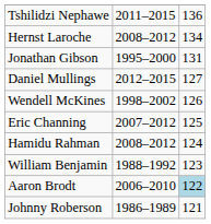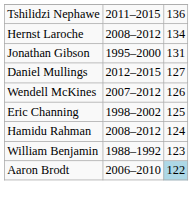 <table class="wikitable">
 <tr>
 </tr>
 <tr>
 <td>Tshilidzi Nephawe</td>
 <td>2011–2015</td>
 <td>136</td>
 </tr>
 <tr>
 <td>Hernst Laroche</td>
 <td>2008–2012</td>
 <td>134</td>
 </tr>
 <tr>
 <td>Jonathan Gibson</td>
 <td>1995–2000</td>
 <td>131</td>
 </tr>
 <tr>
 <td>Daniel Mullings</td>
 <td>2012–2015</td>
 <td>127</td>
 </tr>
 <tr>
 <td>Wendell McKines</td>
-<td>1998–2002</td>
+<td>2007–2012</td>
 <td>126</td>
 </tr>
 <tr>
 <td>Eric Channing</td>
-<td>2007–2012</td>
+<td>1998–2002</td>
 <td>125</td>
 </tr>
 <tr>
 <td>Hamidu Rahman</td>
 <td>2008–2012</td>
 <td>124</td>
 </tr>
 <tr>
 <td>William Benjamin</td>
 <td>1988–1992</td>
 <td>123</td>
 </tr>
 <tr>
 <td>Aaron Brodt</td>
 <td>2006–2010</td>
 <td style="background: lightblue;">122</td>
 </tr>
-<tr>
-<td>Johnny Roberson</td>
-<td>1986–1989</td>
-<td>121</td>
-</tr>
 </table>
